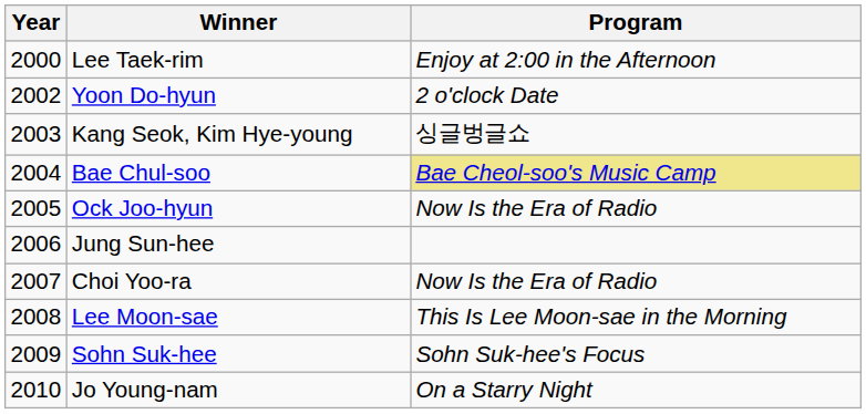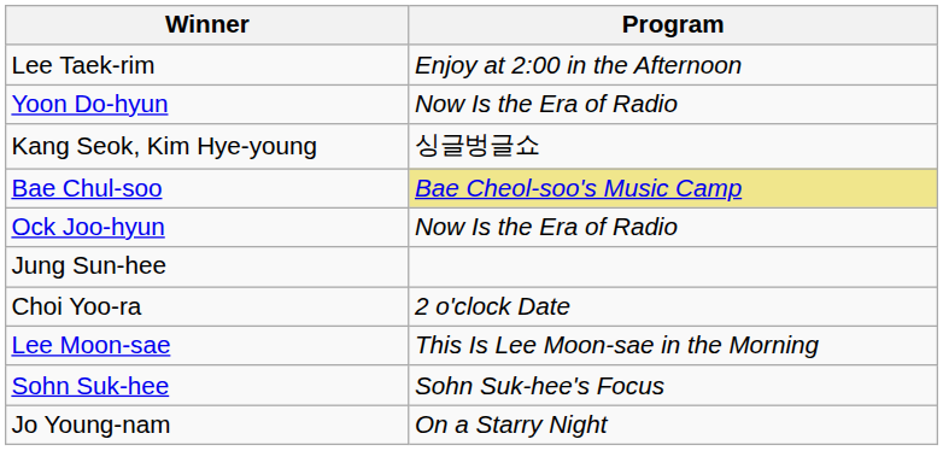 <table class="wikitable" style="width:600px">
 <tr>
-<th width=10>Year</th>
 <th>Winner</th>
 <th>Program</th>
 </tr>
 <tr>
-<td>2000</td>
 <td>Lee Taek-rim</td>
 <td><em>Enjoy at 2:00 in the Afternoon</em></td>
 </tr>
 <tr>
-<td>2002</td>
 <td><a href='#'>Yoon Do-hyun</a></td>
-<td><em>2 o'clock Date</em></td>
+<td><em>Now Is the Era of Radio</em></td>
 </tr>
 <tr>
-<td>2003</td>
 <td>Kang Seok, Kim Hye-young</td>
 <td>싱글벙글쇼</td>
 </tr>
 <tr>
-<td>2004</td>
 <td><a href='#'>Bae Chul-soo</a></td>
 <td style="background: khaki;"><em><a href='#'>Bae Cheol-soo's Music Camp</a></em></td>
 </tr>
 <tr>
-<td>2005</td>
 <td><a href='#'>Ock Joo-hyun</a></td>
 <td><em>Now Is the Era of Radio</em></td>
 </tr>
 <tr>
-<td>2006</td>
 <td>Jung Sun-hee</td>
 <td></td>
 </tr>
 <tr>
-<td>2007</td>
 <td>Choi Yoo-ra</td>
-<td><em>Now Is the Era of Radio</em></td>
+<td><em>2 o'clock Date</em></td>
 </tr>
 <tr>
-<td>2008</td>
 <td><a href='#'>Lee Moon-sae</a></td>
 <td><em>This Is Lee Moon-sae in the Morning</em></td>
 </tr>
 <tr>
-<td>2009</td>
 <td><a href='#'>Sohn Suk-hee</a></td>
 <td><em>Sohn Suk-hee's Focus</em></td>
 </tr>
 <tr>
-<td>2010</td>
 <td>Jo Young-nam</td>
 <td><em>On a Starry Night</em></td>
 </tr>
 </table>
